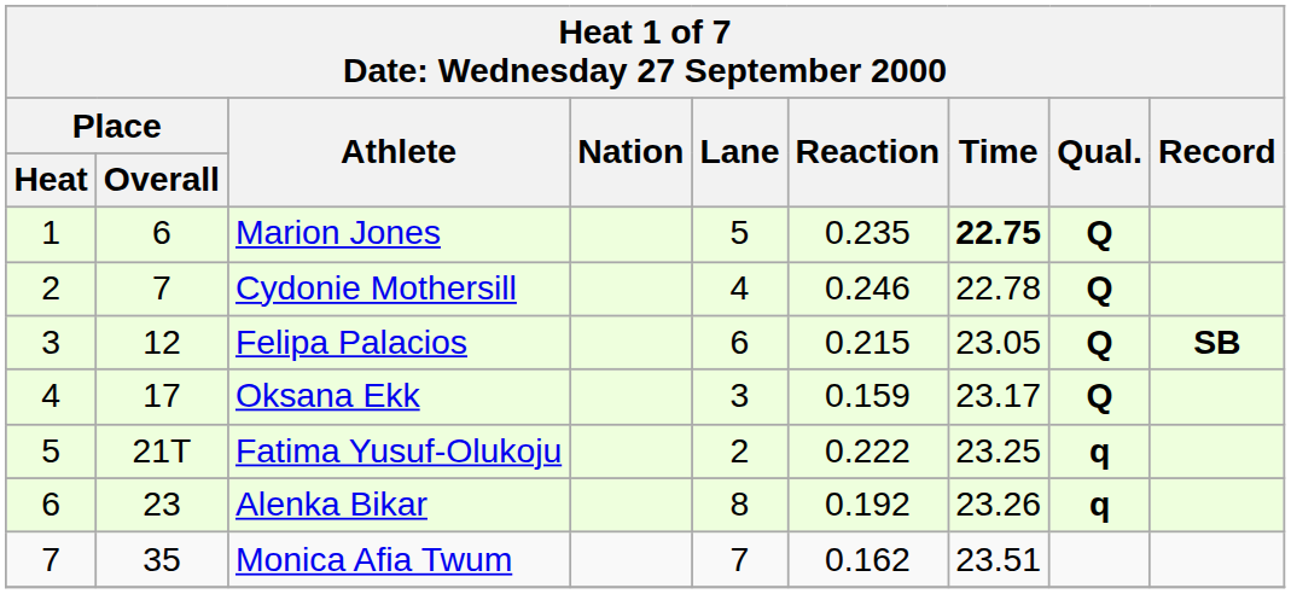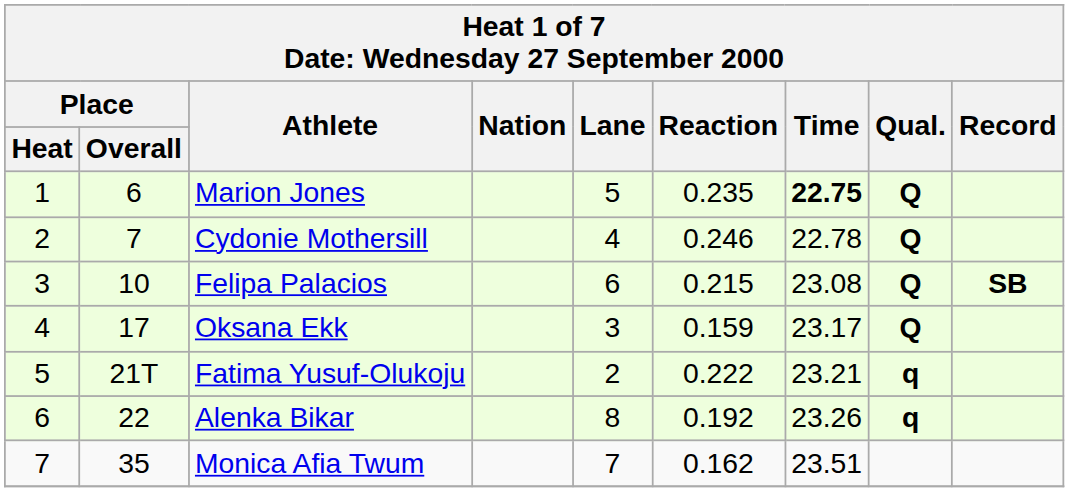 <table class="wikitable sortable">
 <tr>
 <th colspan=9>Heat 1 of 7 <br> Date: Wednesday 27 September 2000 <br></th>
 </tr>
 <tr>
 <th colspan=2>Place</th>
 <th rowspan=2>Athlete</th>
 <th rowspan=2>Nation</th>
 <th rowspan=2>Lane</th>
 <th rowspan=2>Reaction</th>
 <th rowspan=2>Time</th>
 <th rowspan=2>Qual.</th>
 <th rowspan=2>Record</th>
 </tr>
 <tr>
 <th>Heat</th>
 <th>Overall</th>
 </tr>
 <tr bgcolor = "eeffdd">
 <td align="center">1</td>
 <td align="center">6</td>
 <td align="left"><a href='#'>Marion Jones</a></td>
 <td align="left"></td>
 <td align="center">5</td>
 <td align="center">0.235</td>
 <td align="center"><strong>22.75</strong></td>
 <td align="center"><strong>Q </strong></td>
 <td align="center"></td>
 </tr>
 <tr bgcolor = "eeffdd">
 <td align="center">2</td>
 <td align="center">7</td>
 <td align="left"><a href='#'>Cydonie Mothersill</a></td>
 <td align="left"></td>
 <td align="center">4</td>
 <td align="center">0.246</td>
 <td align="center">22.78</td>
 <td align="center"><strong>Q </strong></td>
 <td align="center"></td>
 </tr>
 <tr bgcolor = "eeffdd">
 <td align="center">3</td>
-<td align="center">12</td>
+<td align="center">10</td>
 <td align="left"><a href='#'>Felipa Palacios</a></td>
 <td align="left"></td>
 <td align="center">6</td>
 <td align="center">0.215</td>
-<td align="center">23.05</td>
+<td align="center">23.08</td>
 <td align="center"><strong>Q</strong></td>
 <td align="center"><strong>SB</strong></td>
 </tr>
 <tr bgcolor = "eeffdd">
 <td align="center">4</td>
 <td align="center">17</td>
 <td align="left"><a href='#'>Oksana Ekk</a></td>
 <td align="left"></td>
 <td align="center">3</td>
 <td align="center">0.159</td>
 <td align="center">23.17</td>
 <td align="center"><strong>Q</strong></td>
 <td align="center"></td>
 </tr>
 <tr bgcolor = "eeffdd">
 <td align="center">5</td>
 <td align="center">21T</td>
 <td align="left"><a href='#'>Fatima Yusuf-Olukoju</a></td>
 <td align="left"></td>
 <td align="center">2</td>
 <td align="center">0.222</td>
-<td align="center">23.25</td>
+<td align="center">23.21</td>
 <td align="center"><strong>q</strong></td>
 <td align="center"></td>
 </tr>
 <tr bgcolor = "eeffdd">
 <td align="center">6</td>
-<td align="center">23</td>
+<td align="center">22</td>
 <td align="left"><a href='#'>Alenka Bikar</a></td>
 <td align="left"></td>
 <td align="center">8</td>
 <td align="center">0.192</td>
 <td align="center">23.26</td>
 <td align="center"><strong>q</strong></td>
 <td align="center"></td>
 </tr>
 <tr>
 <td align="center">7</td>
 <td align="center">35</td>
 <td align="left"><a href='#'>Monica Afia Twum</a></td>
 <td align="left"></td>
 <td align="center">7</td>
 <td align="center">0.162</td>
 <td align="center">23.51</td>
 <td align="center"></td>
 <td align="center"></td>
 </tr>
 <tr>
 </tr>
 </table>
